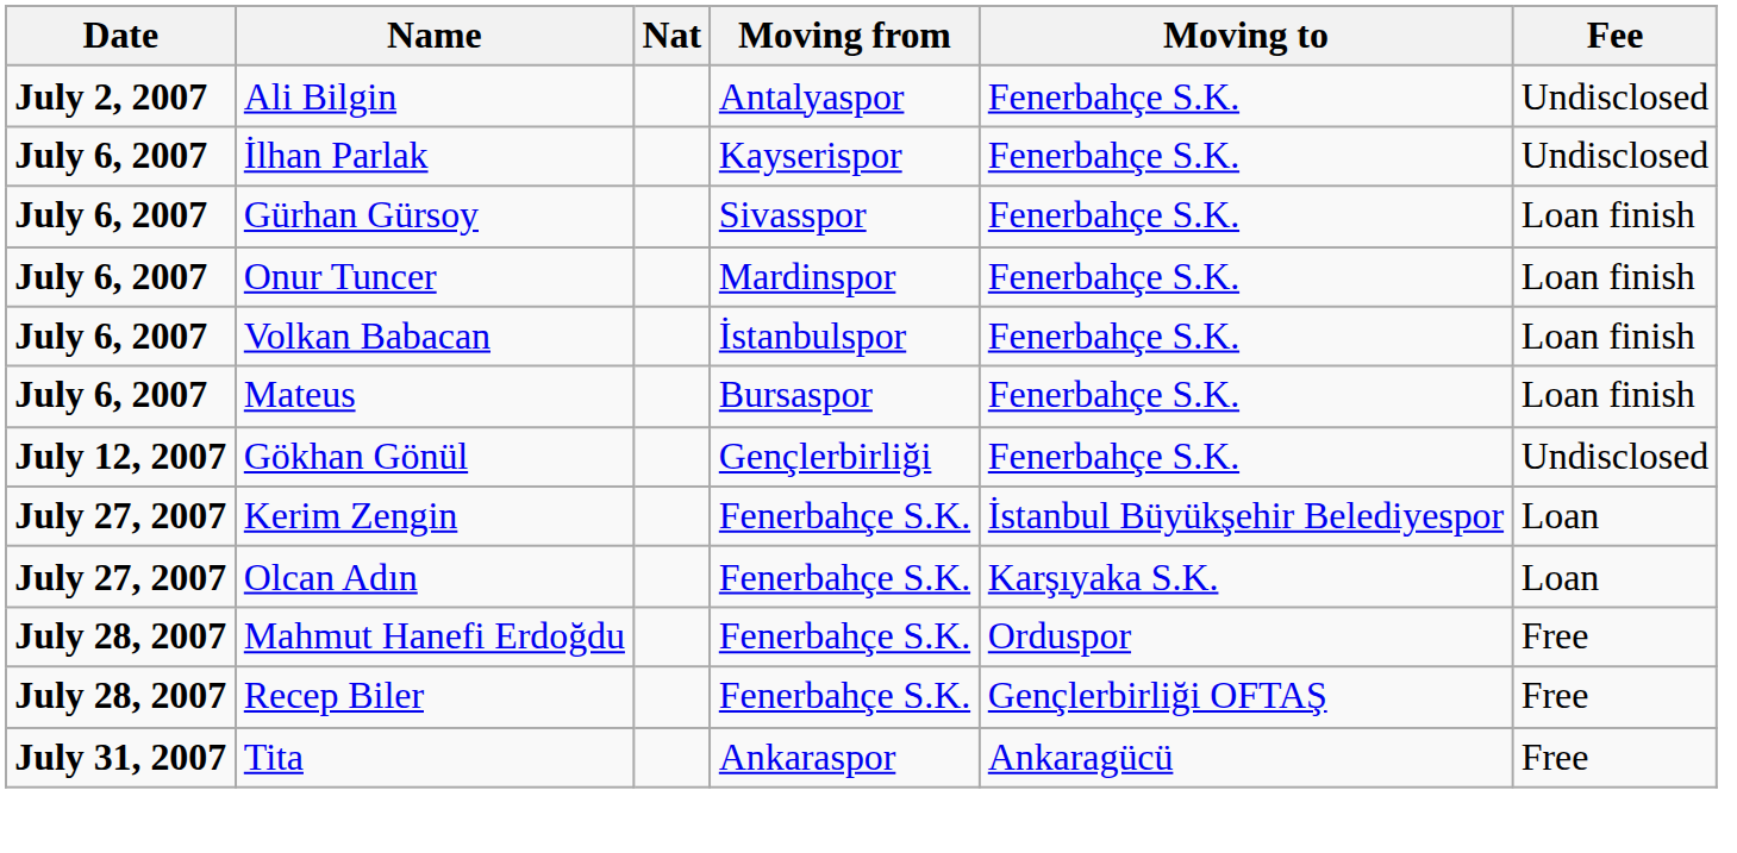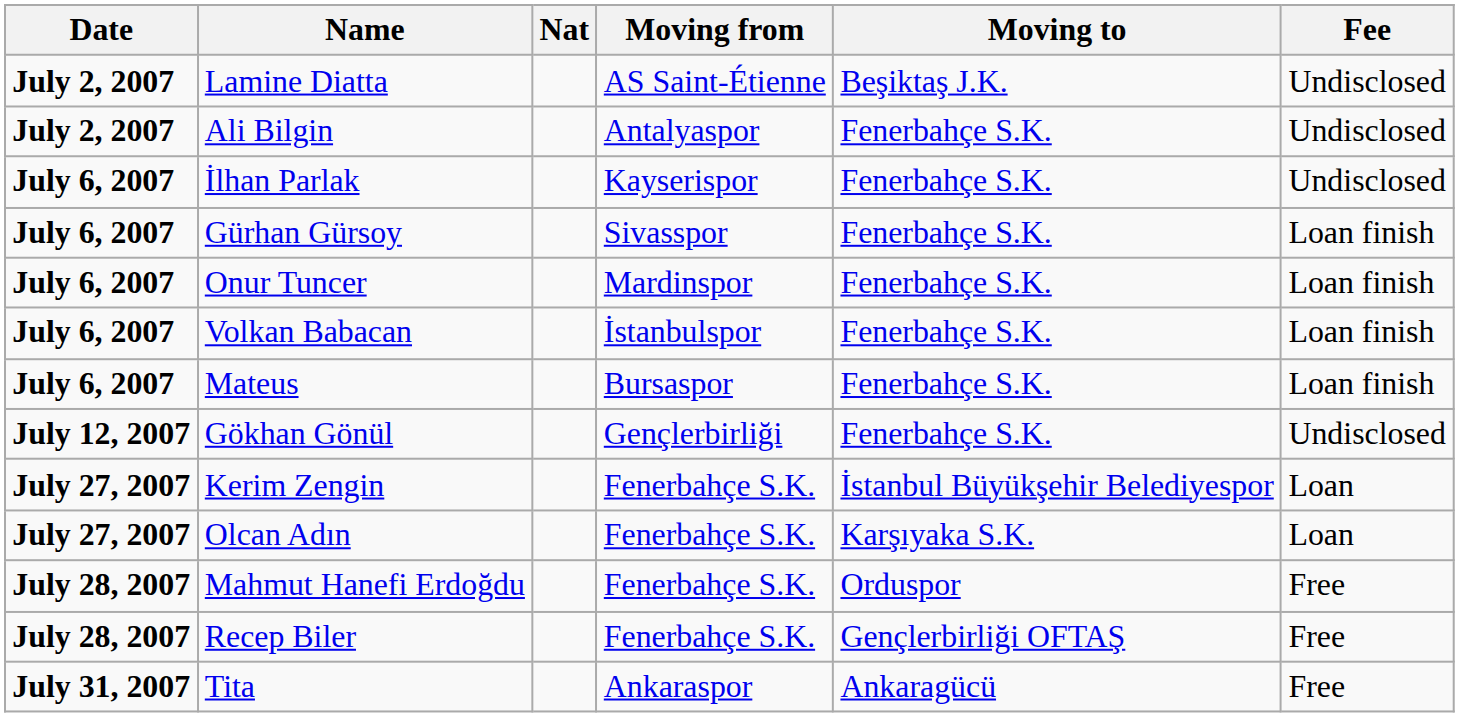 <table class="wikitable">
 <tr>
 <th>Date</th>
 <th>Name</th>
 <th>Nat</th>
 <th>Moving from</th>
 <th>Moving to</th>
 <th>Fee</th>
+</tr>
+<tr>
+<td><strong>July 2, 2007</strong></td>
+<td><a href='#'>Lamine Diatta</a></td>
+<td></td>
+<td><a href='#'>AS Saint-Étienne</a></td>
+<td><a href='#'>Beşiktaş J.K.</a></td>
+<td>Undisclosed</td>
 </tr>
 <tr>
 <td><strong>July 2, 2007</strong></td>
 <td><a href='#'>Ali Bilgin</a></td>
 <td></td>
 <td><a href='#'>Antalyaspor</a></td>
 <td><a href='#'>Fenerbahçe S.K.</a></td>
 <td>Undisclosed</td>
 </tr>
 <tr>
 <td><strong>July 6, 2007</strong></td>
 <td><a href='#'>İlhan Parlak</a></td>
 <td></td>
 <td><a href='#'>Kayserispor</a></td>
 <td><a href='#'>Fenerbahçe S.K.</a></td>
 <td>Undisclosed</td>
 </tr>
 <tr>
 <td><strong>July 6, 2007</strong></td>
 <td><a href='#'>Gürhan Gürsoy</a></td>
 <td></td>
 <td><a href='#'>Sivasspor</a></td>
 <td><a href='#'>Fenerbahçe S.K.</a></td>
 <td>Loan finish</td>
 </tr>
 <tr>
 <td><strong>July 6, 2007</strong></td>
 <td><a href='#'>Onur Tuncer</a></td>
 <td></td>
 <td><a href='#'>Mardinspor</a></td>
 <td><a href='#'>Fenerbahçe S.K.</a></td>
 <td>Loan finish</td>
 </tr>
 <tr>
 <td><strong>July 6, 2007</strong></td>
 <td><a href='#'>Volkan Babacan</a></td>
 <td></td>
 <td><a href='#'>İstanbulspor</a></td>
 <td><a href='#'>Fenerbahçe S.K.</a></td>
 <td>Loan finish</td>
 </tr>
 <tr>
 <td><strong>July 6, 2007</strong></td>
 <td><a href='#'>Mateus</a></td>
 <td></td>
 <td><a href='#'>Bursaspor</a></td>
 <td><a href='#'>Fenerbahçe S.K.</a></td>
 <td>Loan finish</td>
 </tr>
 <tr>
 <td><strong>July 12, 2007</strong></td>
 <td><a href='#'>Gökhan Gönül</a></td>
 <td></td>
 <td><a href='#'>Gençlerbirliği</a></td>
 <td><a href='#'>Fenerbahçe S.K.</a></td>
 <td>Undisclosed</td>
 </tr>
 <tr>
 <td><strong>July 27, 2007</strong></td>
 <td><a href='#'>Kerim Zengin</a></td>
 <td></td>
 <td><a href='#'>Fenerbahçe S.K.</a></td>
 <td><a href='#'>İstanbul Büyükşehir Belediyespor</a></td>
 <td>Loan</td>
 </tr>
 <tr>
 <td><strong>July 27, 2007</strong></td>
 <td><a href='#'>Olcan Adın</a></td>
 <td></td>
 <td><a href='#'>Fenerbahçe S.K.</a></td>
 <td><a href='#'>Karşıyaka S.K.</a></td>
 <td>Loan</td>
 </tr>
 <tr>
 <td><strong>July 28, 2007</strong></td>
 <td><a href='#'>Mahmut Hanefi Erdoğdu</a></td>
 <td></td>
 <td><a href='#'>Fenerbahçe S.K.</a></td>
 <td><a href='#'>Orduspor</a></td>
 <td>Free</td>
 </tr>
 <tr>
 <td><strong>July 28, 2007</strong></td>
 <td><a href='#'>Recep Biler</a></td>
 <td></td>
 <td><a href='#'>Fenerbahçe S.K.</a></td>
 <td><a href='#'>Gençlerbirliği OFTAŞ</a></td>
 <td>Free</td>
 </tr>
 <tr>
 <td><strong>July 31, 2007</strong></td>
 <td><a href='#'>Tita</a></td>
 <td></td>
 <td><a href='#'>Ankaraspor</a></td>
 <td><a href='#'>Ankaragücü</a></td>
 <td>Free</td>
 </tr>
 </table>
